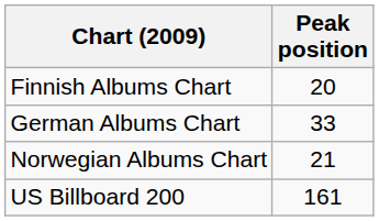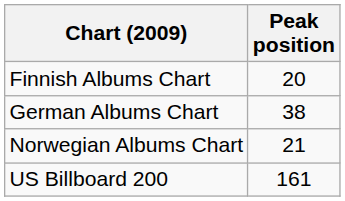 <table class="wikitable">
 <tr>
 <th>Chart (2009)</th>
 <th>Peak<br>position</th>
 </tr>
 <tr>
 <td>Finnish Albums Chart</td>
 <td style="text-align:center;">20</td>
 </tr>
 <tr>
 <td>German Albums Chart</td>
-<td style="text-align:center;">33</td>
+<td style="text-align:center;">38</td>
 </tr>
 <tr>
 <td>Norwegian Albums Chart</td>
 <td style="text-align:center;">21</td>
 </tr>
 <tr>
 <td>US Billboard 200</td>
 <td style="text-align:center;">161</td>
 </tr>
 </table>
